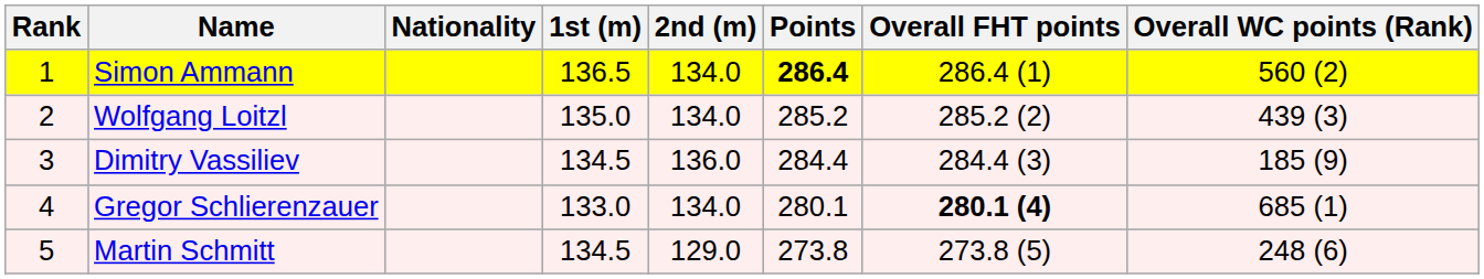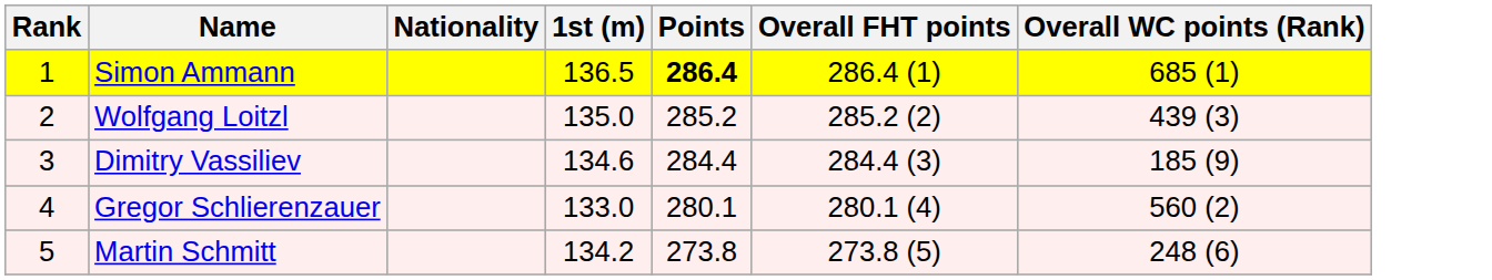 <table class="wikitable">
 <tr>
 <th align=Center>Rank</th>
 <th>Name</th>
 <th>Nationality</th>
 <th align=Center>1st (m)</th>
-<th>2nd (m)</th>
 <th>Points</th>
 <th>Overall FHT points</th>
 <th>Overall WC points (Rank)</th>
 </tr>
 <tr style="background:#ffff00;">
 <td align=center>1</td>
 <td align=left><a href='#'>Simon Ammann</a></td>
 <td align=left></td>
 <td align=center>136.5</td>
-<td align=center>134.0</td>
 <td align=center><strong>286.4</strong></td>
 <td align=center>286.4 (1)</td>
-<td align=center>560 (2)</td>
+<td align=center>685 (1)</td>
 </tr>
 <tr style="background:#ffeeee;">
 <td align=center>2</td>
 <td align=left><a href='#'>Wolfgang Loitzl</a></td>
 <td align=left></td>
 <td align=center>135.0</td>
-<td align=center>134.0</td>
 <td align=center>285.2</td>
 <td align=center>285.2 (2)</td>
 <td align=center>439 (3)</td>
 </tr>
 <tr style="background:#ffeeee;">
 <td align=center>3</td>
 <td align=left><a href='#'>Dimitry Vassiliev</a></td>
 <td align=left></td>
-<td align=center>134.5</td>
-<td align=center>136.0</td>
+<td align=center>134.6</td>
 <td align=center>284.4</td>
 <td align=center>284.4 (3)</td>
 <td align=center>185 (9)</td>
 </tr>
 <tr style="background:#ffeeee;">
 <td align=center>4</td>
 <td align=left><a href='#'>Gregor Schlierenzauer</a></td>
 <td align=left></td>
 <td align=center>133.0</td>
-<td align=center>134.0</td>
 <td align=center>280.1</td>
-<td align=center><strong>280.1 (4)</strong></td>
-<td align=center>685 (1)</td>
+<td align=center>280.1 (4)</td>
+<td align=center>560 (2)</td>
 </tr>
 <tr style="background:#ffeeee;">
 <td align=center>5</td>
 <td align=left><a href='#'>Martin Schmitt</a></td>
 <td align=left></td>
-<td align=center>134.5</td>
-<td align=center>129.0</td>
+<td align=center>134.2</td>
 <td align=center>273.8</td>
 <td align=center>273.8 (5)</td>
 <td align=center>248 (6)</td>
 </tr>
 </table>
